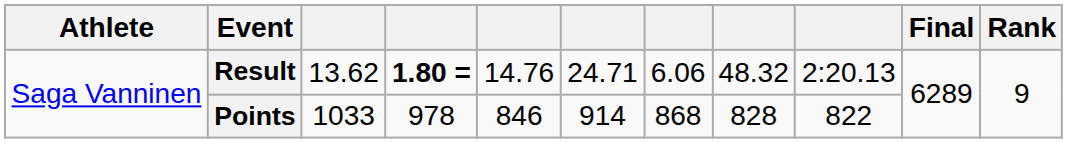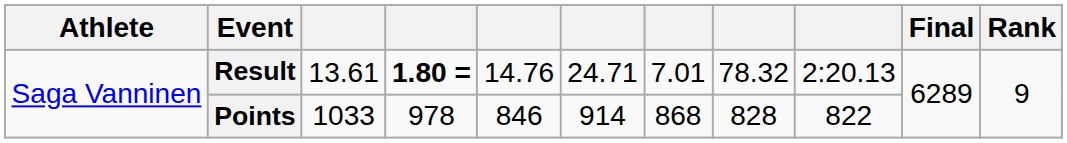 <table class=wikitable style=font-size:90%>
 <tr>
 <th>Athlete</th>
 <th>Event</th>
 <th></th>
 <th></th>
 <th></th>
 <th></th>
 <th></th>
 <th></th>
 <th></th>
 <th>Final</th>
 <th>Rank</th>
 </tr>
 <tr align=center>
 <td rowspan=2 align=left><a href='#'>Saga Vanninen</a></td>
 <th style=font-size:95%>Result</th>
-<td>13.62</td>
+<td>13.61</td>
 <td><strong>1.80 =</strong></td>
 <td>14.76</td>
 <td>24.71</td>
-<td>6.06</td>
-<td>48.32</td>
+<td>7.01</td>
+<td>78.32</td>
 <td>2:20.13</td>
 <td rowspan=2>6289</td>
 <td rowspan=2>9</td>
 </tr>
 <tr align=center>
 <th style=font-size:95%>Points</th>
 <td>1033</td>
 <td>978</td>
 <td>846</td>
 <td>914</td>
 <td>868</td>
 <td>828</td>
 <td>822</td>
 </tr>
 </table>
